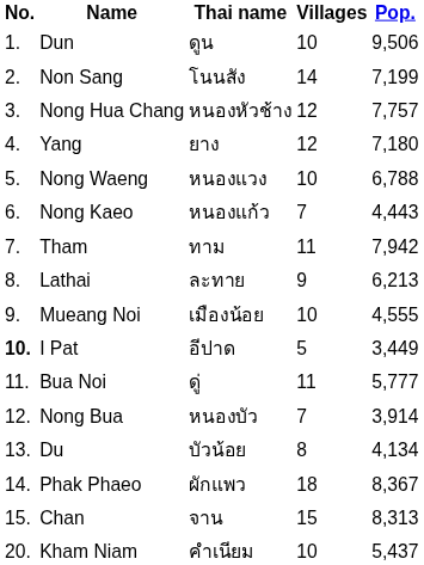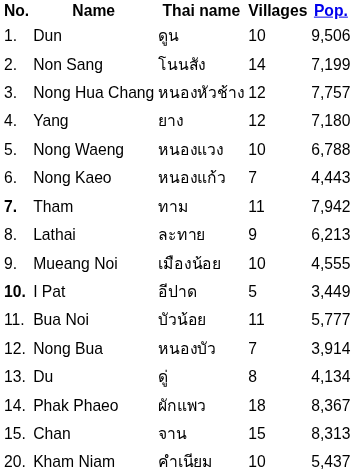 <table>
 <tr>
 <th>No.</th>
 <th>Name</th>
 <th>Thai name</th>
 <th>Villages</th>
 <th><a href='#'>Pop.</a></th>
 </tr>
 <tr>
 <td>1.</td>
 <td>Dun</td>
 <td>ดูน</td>
 <td>10</td>
 <td>9,506</td>
 <td></td>
 </tr>
 <tr>
 <td>2.</td>
 <td>Non Sang</td>
 <td>โนนสัง</td>
 <td>14</td>
 <td>7,199</td>
 <td></td>
 </tr>
 <tr>
 <td>3.</td>
 <td>Nong Hua Chang</td>
 <td>หนองหัวช้าง</td>
 <td>12</td>
 <td>7,757</td>
 <td></td>
 </tr>
 <tr>
 <td>4.</td>
 <td>Yang</td>
 <td>ยาง</td>
 <td>12</td>
 <td>7,180</td>
 <td></td>
 </tr>
 <tr>
 <td>5.</td>
 <td>Nong Waeng</td>
 <td>หนองแวง</td>
 <td>10</td>
 <td>6,788</td>
 <td></td>
 </tr>
 <tr>
 <td>6.</td>
 <td>Nong Kaeo</td>
 <td>หนองแก้ว</td>
 <td>7</td>
 <td>4,443</td>
 <td></td>
 </tr>
 <tr>
-<td>7.</td>
+<td><strong>7.</strong></td>
 <td>Tham</td>
 <td>ทาม</td>
 <td>11</td>
 <td>7,942</td>
 <td></td>
 </tr>
 <tr>
 <td>8.</td>
 <td>Lathai</td>
 <td>ละทาย</td>
 <td>9</td>
 <td>6,213</td>
 <td></td>
 </tr>
 <tr>
 <td>9.</td>
 <td>Mueang Noi</td>
 <td>เมืองน้อย</td>
 <td>10</td>
 <td>4,555</td>
 <td></td>
 </tr>
 <tr>
 <td><strong>10.</strong></td>
 <td>I Pat</td>
 <td>อีปาด</td>
 <td>5</td>
 <td>3,449</td>
 <td></td>
 </tr>
 <tr>
 <td>11.</td>
 <td>Bua Noi</td>
-<td>ดู่</td>
+<td>บัวน้อย</td>
 <td>11</td>
 <td>5,777</td>
 <td></td>
 </tr>
 <tr>
 <td>12.</td>
 <td>Nong Bua</td>
 <td>หนองบัว</td>
 <td>7</td>
 <td>3,914</td>
 <td></td>
 </tr>
 <tr>
 <td>13.</td>
 <td>Du</td>
-<td>บัวน้อย</td>
+<td>ดู่</td>
 <td>8</td>
 <td>4,134</td>
 <td></td>
 </tr>
 <tr>
 <td>14.</td>
 <td>Phak Phaeo</td>
 <td>ผักแพว</td>
 <td>18</td>
 <td>8,367</td>
 <td></td>
 </tr>
 <tr>
 <td>15.</td>
 <td>Chan</td>
 <td>จาน</td>
 <td>15</td>
 <td>8,313</td>
 <td></td>
 </tr>
 <tr>
 <td>20.</td>
 <td>Kham Niam</td>
 <td>คำเนียม</td>
 <td>10</td>
 <td>5,437</td>
 <td></td>
 </tr>
 </table>
